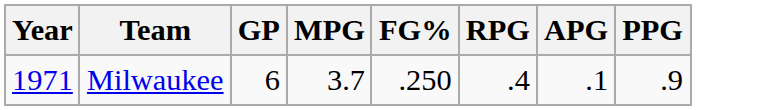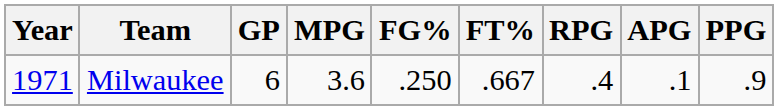 <table class="wikitable sortable" style="font-size:95%; text-align:right;">
 <tr>
 <th>Year</th>
 <th>Team</th>
 <th>GP</th>
 <th>MPG</th>
 <th>FG%</th>
+<th>FT%</th>
 <th>RPG</th>
 <th>APG</th>
 <th>PPG</th>
 </tr>
 <tr>
 <td style="text-align:left;"><a href='#'>1971</a></td>
 <td style="text-align:left;"><a href='#'>Milwaukee</a></td>
 <td>6</td>
-<td>3.7</td>
+<td>3.6</td>
 <td>.250</td>
+<td>.667</td>
 <td>.4</td>
 <td>.1</td>
 <td>.9</td>
 </tr>
 </table>
